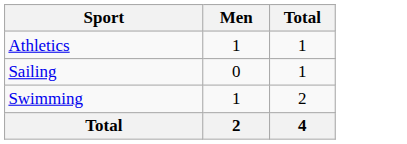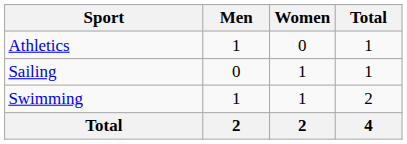 <table class="wikitable sortable" style="text-align:center;">
 <tr>
 <th width=180>Sport</th>
 <th width=55>Men</th>
+<th width=55>Women</th>
 <th width=55>Total</th>
 </tr>
 <tr>
 <td align=left><a href='#'>Athletics</a></td>
 <td>1</td>
+<td>0</td>
 <td>1</td>
 </tr>
 <tr>
 <td align=left><a href='#'>Sailing</a></td>
 <td>0</td>
 <td>1</td>
+<td>1</td>
 </tr>
 <tr>
 <td align=left><a href='#'>Swimming</a></td>
+<td>1</td>
 <td>1</td>
 <td>2</td>
 </tr>
 <tr>
 <th>Total</th>
 <th>2</th>
+<th>2</th>
 <th>4</th>
 </tr>
 </table>
